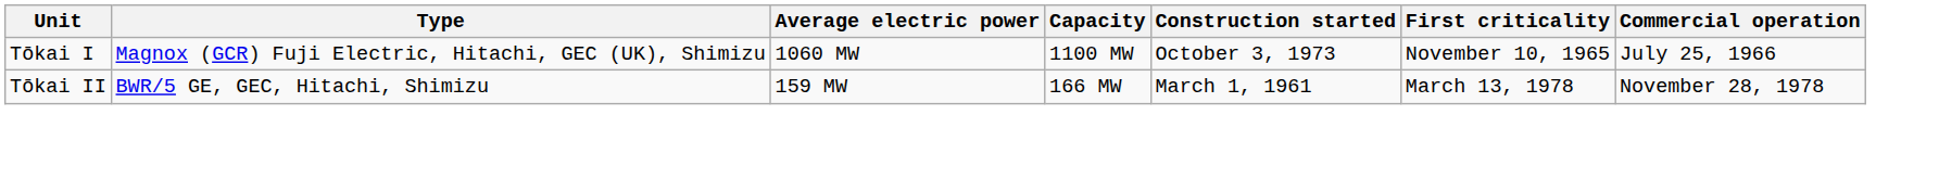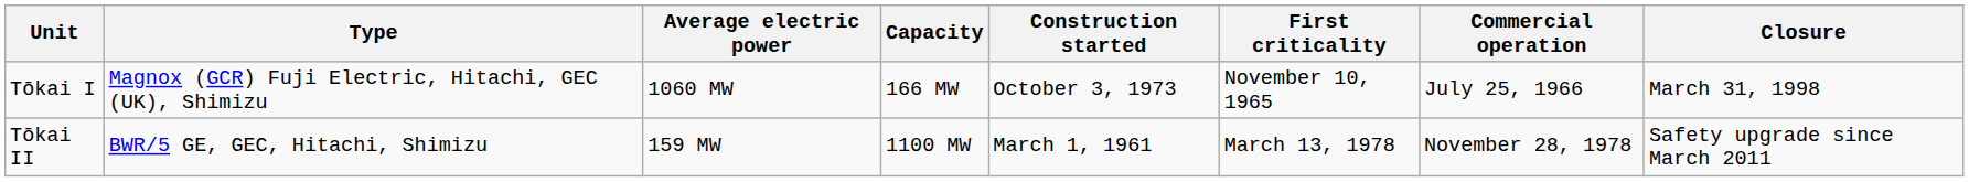 <table class="wikitable">
 <tr>
 <th>Unit</th>
 <th>Type</th>
 <th>Average electric power</th>
 <th>Capacity</th>
 <th>Construction started</th>
 <th>First criticality</th>
 <th>Commercial operation</th>
+<th>Closure</th>
 </tr>
 <tr>
 <td>Tōkai I</td>
 <td><a href='#'>Magnox</a> (<a href='#'>GCR</a>) Fuji Electric, Hitachi, GEC (UK), Shimizu</td>
 <td>1060 MW</td>
-<td>1100 MW</td>
+<td>166 MW</td>
 <td>October 3, 1973</td>
 <td>November 10, 1965</td>
 <td>July 25, 1966</td>
+<td>March 31, 1998</td>
 </tr>
 <tr>
 <td>Tōkai II</td>
 <td><a href='#'>BWR/5</a> GE, GEC, Hitachi, Shimizu</td>
 <td>159 MW</td>
-<td>166 MW</td>
+<td>1100 MW</td>
 <td>March 1, 1961</td>
 <td>March 13, 1978</td>
 <td>November 28, 1978</td>
+<td>Safety upgrade since March 2011</td>
 </tr>
 </table>
